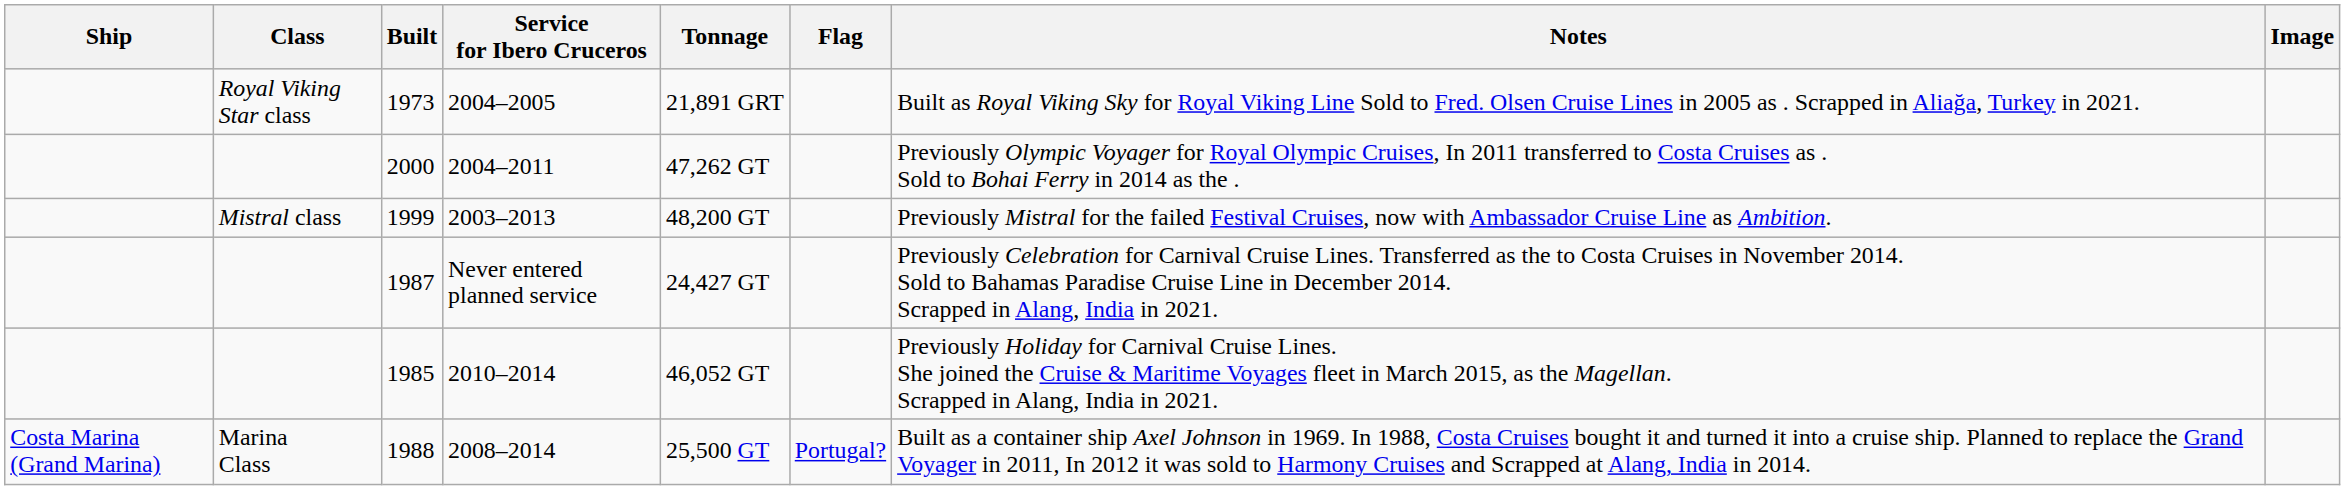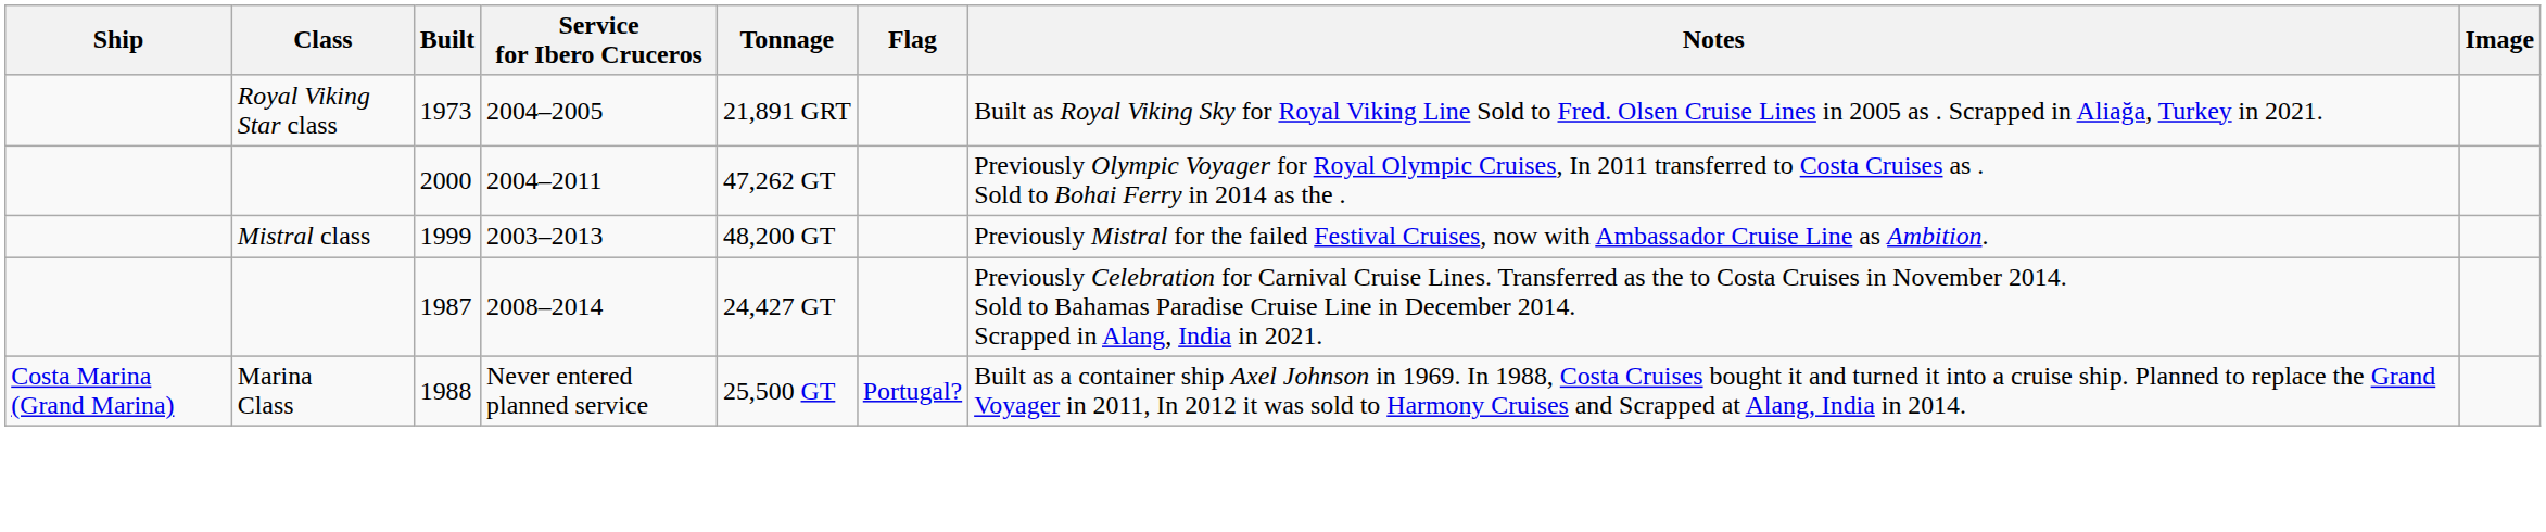 <table class="wikitable sortable">
 <tr>
 <th>Ship</th>
 <th>Class</th>
 <th>Built</th>
 <th>Service<br>for Ibero Cruceros</th>
 <th>Tonnage</th>
 <th>Flag</th>
 <th>Notes</th>
 <th>Image</th>
 </tr>
 <tr>
 <td></td>
 <td><em>Royal Viking Star</em> class</td>
 <td>1973</td>
 <td>2004–2005</td>
 <td>21,891 GRT</td>
 <td></td>
 <td>Built as <em>Royal Viking Sky</em> for <a href='#'>Royal Viking Line</a> Sold to <a href='#'>Fred. Olsen Cruise Lines</a> in 2005 as . Scrapped in <a href='#'>Aliağa</a>, <a href='#'>Turkey</a> in 2021.</td>
 <td></td>
 </tr>
 <tr>
 <td></td>
 <td></td>
 <td>2000</td>
 <td>2004–2011</td>
 <td>47,262 GT</td>
 <td></td>
 <td>Previously <em>Olympic Voyager</em> for <a href='#'>Royal Olympic Cruises</a>, In 2011 transferred to <a href='#'>Costa Cruises</a> as .<br>Sold to <em>Bohai Ferry</em> in 2014 as the .</td>
 <td></td>
 </tr>
 <tr>
 <td></td>
 <td><em>Mistral</em> class</td>
 <td>1999</td>
 <td>2003–2013</td>
 <td>48,200 GT</td>
 <td></td>
 <td>Previously <em>Mistral</em> for the failed <a href='#'>Festival Cruises</a>, now with <a href='#'>Ambassador Cruise Line</a> as <em><a href='#'>Ambition</a></em>.</td>
 <td></td>
 </tr>
 <tr>
 <td></td>
 <td></td>
 <td>1987</td>
-<td>Never entered planned service</td>
+<td>2008–2014</td>
 <td>24,427 GT</td>
 <td></td>
 <td>Previously <em>Celebration</em> for Carnival Cruise Lines. Transferred as the  to Costa Cruises in November 2014.<br>Sold to Bahamas Paradise Cruise Line in December 2014.<br>Scrapped in <a href='#'>Alang</a>, <a href='#'>India</a> in 2021.</td>
 <td></td>
 </tr>
 <tr>
-<td></td>
-<td></td>
-<td>1985</td>
-<td>2010–2014</td>
-<td>46,052 GT</td>
-<td></td>
-<td>Previously <em>Holiday</em> for Carnival Cruise Lines.<br>She  joined the <a href='#'>Cruise & Maritime Voyages</a> fleet in March 2015, as the <em>Magellan</em>.<br>Scrapped in Alang, India in 2021.</td>
-<td></td>
-</tr>
-<tr>
 <td><a href='#'>Costa Marina (Grand Marina)</a></td>
 <td>Marina<br>Class</td>
 <td>1988</td>
-<td>2008–2014</td>
+<td>Never entered planned service</td>
 <td>25,500 <a href='#'>GT</a></td>
 <td><a href='#'>Portugal?</a></td>
 <td>Built as a container ship <em>Axel Johnson</em> in 1969. In 1988, <a href='#'>Costa Cruises</a> bought it and turned it into a cruise ship. Planned to replace the <a href='#'>Grand Voyager</a> in 2011, In 2012 it was sold to <a href='#'>Harmony Cruises</a> and Scrapped at <a href='#'>Alang, India</a> in 2014.</td>
 <td></td>
 </tr>
 </table>
